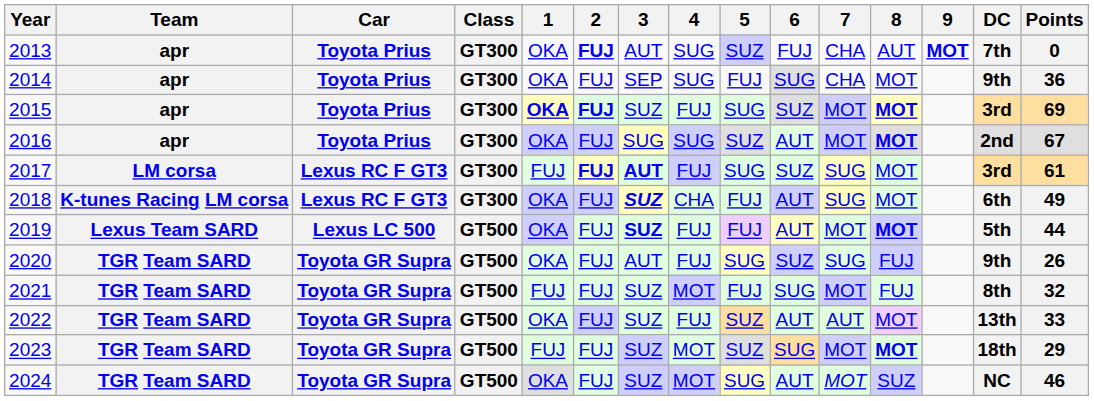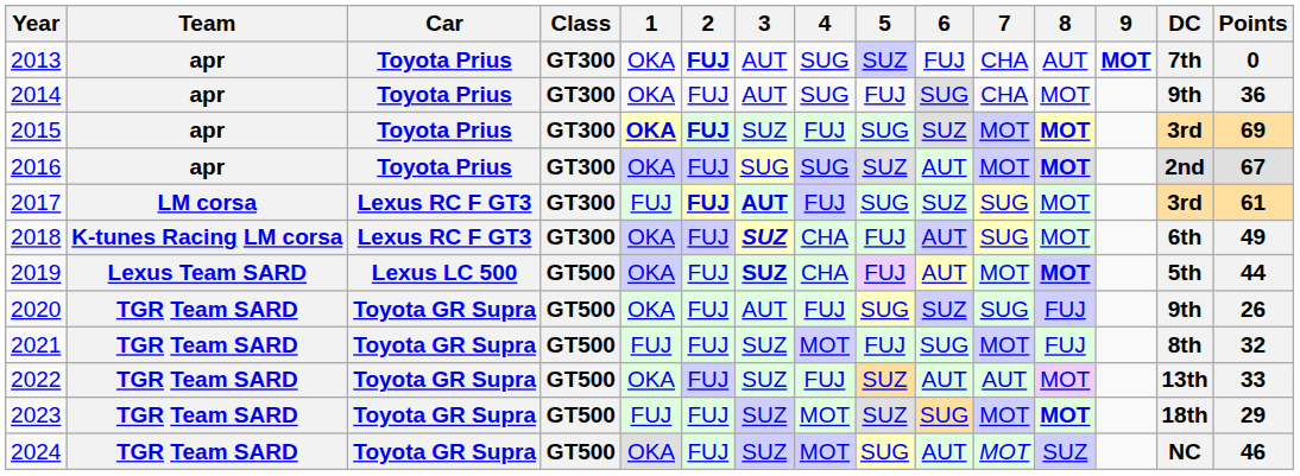 <table class="wikitable" style="text-align:center; font-size:90%">
 <tr>
 <th>Year</th>
 <th>Team</th>
 <th>Car</th>
 <th>Class</th>
 <th>1</th>
 <th>2</th>
 <th>3</th>
 <th>4</th>
 <th>5</th>
 <th>6</th>
 <th>7</th>
 <th>8</th>
 <th>9</th>
 <th>DC</th>
 <th>Points</th>
 </tr>
 <tr>
 <td><a href='#'>2013</a></td>
 <th>apr</th>
 <th><a href='#'>Toyota Prius</a></th>
 <th>GT300</th>
 <td style="background:#;"><a href='#'>OKA</a><br></td>
 <td style="background:#;"><strong><a href='#'>FUJ</a><br></strong></td>
 <td style="background:#;"><a href='#'>AUT</a><br></td>
 <td style="background:#;"><a href='#'>SUG</a><br></td>
 <td style="background:#cfcfff;"><a href='#'>SUZ</a><br></td>
 <td style="background:#;"><a href='#'>FUJ</a><br></td>
 <td style="background:#;"><a href='#'>CHA</a><br></td>
 <td style="background:#;"><a href='#'>AUT</a><br></td>
 <td style="background:#;"><strong><a href='#'>MOT</a><br></strong></td>
 <th>7th</th>
 <th>0</th>
 </tr>
 <tr>
 <td><a href='#'>2014</a></td>
 <th>apr</th>
 <th><a href='#'>Toyota Prius</a></th>
 <th>GT300</th>
 <td style="background:#;"><a href='#'>OKA</a><br></td>
 <td style="background:#;"><a href='#'>FUJ</a><br></td>
-<td style="background:#;"><a href='#'>SEP</a><br></td>
+<td style="background:#;"><a href='#'>AUT</a><br></td>
 <td style="background:#;"><a href='#'>SUG</a><br></td>
 <td style="background:#;"><a href='#'>FUJ</a><br></td>
 <td style="background:#dfdfdf;"><a href='#'>SUG</a><br></td>
 <td style="background:#;"><a href='#'>CHA</a><br></td>
 <td style="background:#;"><a href='#'>MOT</a><br></td>
 <td></td>
 <th>9th</th>
 <th>36</th>
 </tr>
 <tr>
 <td><a href='#'>2015</a></td>
 <th>apr</th>
 <th><a href='#'>Toyota Prius</a></th>
 <th>GT300</th>
 <td style="background:#ffffbf;"><strong><a href='#'>OKA</a><br></strong></td>
 <td style="background:#dfffdf;"><strong><a href='#'>FUJ</a></strong><br></td>
 <td style="background:#DFFFDF;"><a href='#'>SUZ</a><br></td>
 <td style="background:#dfffdf;"><a href='#'>FUJ</a><br></td>
 <td style="background:#DFFFDF;"><a href='#'>SUG</a><br></td>
 <td style="background:#dfdfdf;"><a href='#'>SUZ</a><br></td>
 <td style="background:#cfcfff;"><a href='#'>MOT</a><br></td>
 <td style="background:#ffffbf;"><strong><a href='#'>MOT</a></strong><br></td>
 <td></td>
 <th style="background:#FFDF9F;">3rd</th>
 <th style="background:#FFDF9F;">69</th>
 </tr>
 <tr>
 <td><a href='#'>2016</a></td>
 <th>apr</th>
 <th><a href='#'>Toyota Prius</a></th>
 <th>GT300</th>
 <td style="background:#cfcfff;"><a href='#'>OKA</a><br></td>
 <td style="background:#cfcfff;"><a href='#'>FUJ</a><br></td>
 <td style="background:#ffffbf;"><a href='#'>SUG</a><br></td>
 <td style="background:#cfcfff;"><a href='#'>SUG</a><br></td>
 <td style="background:#dfdfdf;"><a href='#'>SUZ</a><br></td>
 <td style="background:#DFFFDF;"><a href='#'>AUT</a><br></td>
 <td style="background:#cfcfff;"><a href='#'>MOT</a><br></td>
 <td style="background:#dfdfdf;"><strong><a href='#'>MOT</a></strong><br></td>
 <td></td>
 <th style="background:#dfdfdf;">2nd</th>
 <th style="background:#dfdfdf;">67</th>
 </tr>
 <tr>
 <td><a href='#'>2017</a></td>
 <th><a href='#'>LM corsa</a></th>
 <th><a href='#'>Lexus RC F GT3</a></th>
 <th>GT300</th>
 <td style="background:#DFFFDF;"><a href='#'>FUJ</a><br></td>
 <td style="background:#ffffbf;"><strong><a href='#'>FUJ</a><br></strong></td>
 <td style="background:#dfffdf;"><strong><a href='#'>AUT</a><br></strong></td>
 <td style="background:#cfcfff;"><a href='#'>FUJ</a><br></td>
 <td style="background:#DFFFDF;"><a href='#'>SUG</a><br></td>
 <td style="background:#DFFFDF;"><a href='#'>SUZ</a><br></td>
 <td style="background:#ffffbf;"><a href='#'>SUG</a><br></td>
 <td style="background:#DFFFDF;"><a href='#'>MOT</a><br></td>
 <td></td>
 <th style="background:#FFDF9F;">3rd</th>
 <th style="background:#FFDF9F;">61</th>
 </tr>
 <tr>
 <td><a href='#'>2018</a></td>
 <th><a href='#'>K-tunes Racing</a> <a href='#'>LM corsa</a></th>
 <th><a href='#'>Lexus RC F GT3</a></th>
 <th>GT300</th>
 <td style="background:#cfcfff;"><a href='#'>OKA</a><br></td>
 <td style="background:#cfcfff;"><a href='#'>FUJ</a><br></td>
 <td style="background:#ffffbf;"><strong><em><a href='#'>SUZ</a></em></strong><br></td>
 <td style="background:#dfffdf;"><a href='#'>CHA</a><br></td>
 <td style="background:#dfffdf;"><a href='#'>FUJ</a><br></td>
 <td style="background:#cfcfff;"><a href='#'>AUT</a><br></td>
 <td style="background:#ffffbf;"><a href='#'>SUG</a><br></td>
 <td style="background:#dfffdf;"><a href='#'>MOT</a><br></td>
 <td></td>
 <th>6th</th>
 <th>49</th>
 </tr>
 <tr>
 <td><a href='#'>2019</a></td>
 <th><a href='#'>Lexus Team SARD</a></th>
 <th><a href='#'>Lexus LC 500</a></th>
 <th>GT500</th>
 <td style="background:#CFCFFF;"><a href='#'>OKA</a><br></td>
 <td style="background:#DFFFDF;"><a href='#'>FUJ</a><br></td>
 <td style="background:#DFFFDF;"><strong><a href='#'>SUZ</a><br></strong></td>
-<td style="background:#DFFFDF;"><a href='#'>FUJ</a><br></td>
+<td style="background:#DFFFDF;"><a href='#'>CHA</a><br></td>
 <td style="background:#EFCFFF;"><a href='#'>FUJ</a><br></td>
 <td style="background:#ffffbf;"><a href='#'>AUT</a><br></td>
 <td style="background:#DFFFDF;"><a href='#'>MOT</a><br></td>
 <td style="background:#cfcfff;"><strong><a href='#'>MOT</a><br></strong></td>
 <td></td>
 <th style="background:#">5th</th>
 <th style="background:#">44</th>
 </tr>
 <tr>
 <td><a href='#'>2020</a></td>
 <th><a href='#'>TGR</a> <a href='#'>Team SARD</a></th>
 <th><a href='#'>Toyota GR Supra</a></th>
 <th>GT500</th>
 <td style="background:#DFFFDF;"><a href='#'>OKA</a><br></td>
 <td style="background:#DFFFDF;"><a href='#'>FUJ</a><br></td>
 <td style="background:#dfffdf;"><a href='#'>AUT</a><br></td>
 <td style="background:#DFFFDF;"><a href='#'>FUJ</a><br></td>
 <td style="background:#FFFFBF;"><a href='#'>SUG</a><br></td>
 <td style="background:#cfcfff;"><a href='#'>SUZ</a><br></td>
 <td style="background:#DFFFDF;"><a href='#'>SUG</a><br></td>
 <td style="background:#CFCFFF;"><a href='#'>FUJ</a><br></td>
 <td></td>
 <th>9th</th>
 <th>26</th>
 </tr>
 <tr>
 <td><a href='#'>2021</a></td>
 <th><a href='#'>TGR</a> <a href='#'>Team SARD</a></th>
 <th><a href='#'>Toyota GR Supra</a></th>
 <th>GT500</th>
 <td style="background:#DFFFDF;"><a href='#'>FUJ</a><br></td>
 <td style="background:#DFFFDF;"><a href='#'>FUJ</a><br></td>
 <td style="background:#DFFFDF;"><a href='#'>SUZ</a><br></td>
 <td style="background:#CFCFFF;"><a href='#'>MOT</a><br></td>
 <td style="background:#dfffdf;"><a href='#'>FUJ</a><br></td>
 <td style="background:#DFFFDF;"><a href='#'>SUG</a><br></td>
 <td style="background:#CFCFFF;"><a href='#'>MOT</a><br></td>
 <td style="background:#DFFFDF;"><a href='#'>FUJ</a><br></td>
 <td></td>
 <th>8th</th>
 <th>32</th>
 </tr>
 <tr>
 <td><a href='#'>2022</a></td>
 <th><a href='#'>TGR</a> <a href='#'>Team SARD</a></th>
 <th><a href='#'>Toyota GR Supra</a></th>
 <th>GT500</th>
 <td style="background:#DFFFDF;"><a href='#'>OKA</a><br></td>
 <td style="background:#CFCFFF;"><a href='#'>FUJ</a><br></td>
 <td style="background:#DFFFDF;"><a href='#'>SUZ</a><br></td>
 <td style="background:#DFFFDF;"><a href='#'>FUJ</a><br></td>
 <td style="background:#FFDF9F;"><a href='#'>SUZ</a><br></td>
 <td style="background:#DFFFDF;"><a href='#'>AUT</a><br></td>
 <td style="background:#DFFFDF;"><a href='#'>AUT</a><br></td>
 <td style="background:#EFCFFF;"><a href='#'>MOT</a><br></td>
 <td></td>
 <th>13th</th>
 <th>33</th>
 </tr>
 <tr>
 <td><a href='#'>2023</a></td>
 <th><a href='#'>TGR</a> <a href='#'>Team SARD</a></th>
 <th><a href='#'>Toyota GR Supra</a></th>
 <th>GT500</th>
 <td style="background:#DFFFDF;"><a href='#'>FUJ</a><br></td>
 <td style="background:#DFFFDF;"><a href='#'>FUJ</a><br></td>
 <td style="background:#CFCFFF;"><a href='#'>SUZ</a><br></td>
 <td style="background:#DFFFDF;"><a href='#'>MOT</a><br></td>
 <td style="background:#DFDFDF;"><a href='#'>SUZ</a><br></td>
 <td style="background:#FFDF9F;"><a href='#'>SUG</a><br></td>
 <td style="background:#CFCFFF;"><a href='#'>MOT</a><br></td>
 <td style="background:#DFFFDF;"><strong><a href='#'>MOT</a><br></strong></td>
 <td></td>
 <th>18th</th>
 <th>29</th>
 </tr>
 <tr>
 <td><a href='#'>2024</a></td>
 <th><a href='#'>TGR</a> <a href='#'>Team SARD</a></th>
 <th><a href='#'>Toyota GR Supra</a></th>
 <th>GT500</th>
 <td style="background:#DFDFDF;"><a href='#'>OKA</a><br></td>
 <td style="background:#DFFFDF;"><a href='#'>FUJ</a><br></td>
 <td style="background:#CFCFFF;"><a href='#'>SUZ</a><br></td>
 <td style="background:#CFCFFF;"><a href='#'>MOT</a><br></td>
 <td style="background:#FFFFBF;"><a href='#'>SUG</a><br></td>
 <td style="background:#DFFFDF;"><a href='#'>AUT</a><br></td>
 <td style="background:#DFFFDF;"><em><a href='#'>MOT</a></em><br></td>
 <td style="background:#CFCFFF;"><a href='#'>SUZ</a><br></td>
 <td></td>
 <th>NC</th>
 <th>46</th>
 </tr>
 </table>
